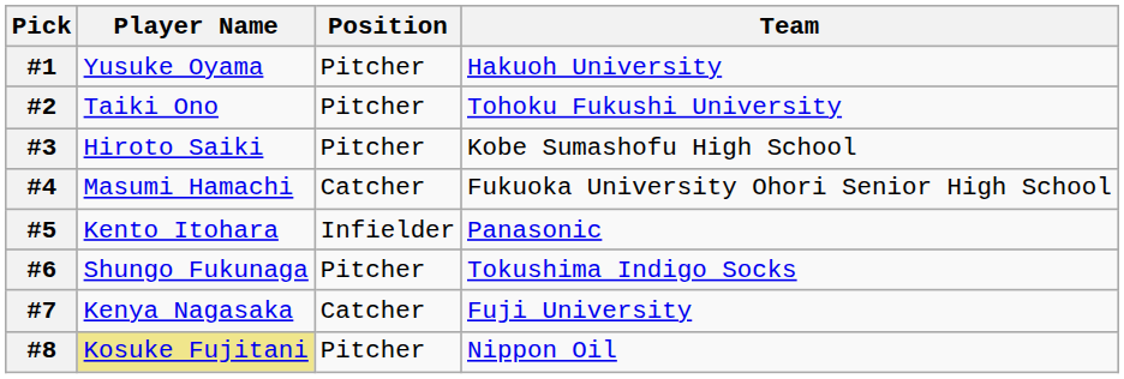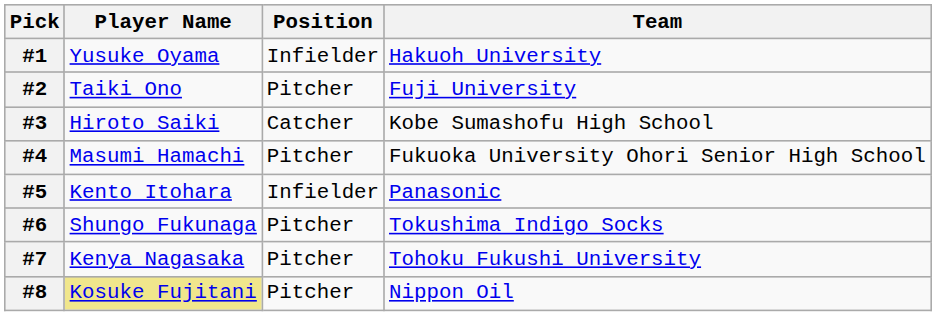 <table class="wikitable">
 <tr>
 <th>Pick</th>
 <th>Player Name</th>
 <th>Position</th>
 <th>Team</th>
 </tr>
 <tr>
 <th>#1</th>
 <td><a href='#'>Yusuke Oyama</a></td>
-<td>Pitcher</td>
+<td>Infielder</td>
 <td><a href='#'>Hakuoh University</a></td>
 </tr>
 <tr>
 <th>#2</th>
 <td><a href='#'>Taiki Ono</a></td>
 <td>Pitcher</td>
-<td><a href='#'>Tohoku Fukushi University</a></td>
+<td><a href='#'>Fuji University</a></td>
 </tr>
 <tr>
 <th>#3</th>
 <td><a href='#'>Hiroto Saiki</a></td>
-<td>Pitcher</td>
+<td>Catcher</td>
 <td>Kobe Sumashofu High School</td>
 </tr>
 <tr>
 <th>#4</th>
 <td><a href='#'>Masumi Hamachi</a></td>
-<td>Catcher</td>
+<td>Pitcher</td>
 <td>Fukuoka University Ohori Senior High School</td>
 </tr>
 <tr>
 <th>#5</th>
 <td><a href='#'>Kento Itohara</a></td>
 <td>Infielder</td>
 <td><a href='#'>Panasonic</a></td>
 </tr>
 <tr>
 <th>#6</th>
 <td><a href='#'>Shungo Fukunaga</a></td>
 <td>Pitcher</td>
 <td><a href='#'>Tokushima Indigo Socks</a></td>
 </tr>
 <tr>
 <th>#7</th>
 <td><a href='#'>Kenya Nagasaka</a></td>
-<td>Catcher</td>
-<td><a href='#'>Fuji University</a></td>
+<td>Pitcher</td>
+<td><a href='#'>Tohoku Fukushi University</a></td>
 </tr>
 <tr>
 <th>#8</th>
 <td style="background: khaki;"><a href='#'>Kosuke Fujitani</a></td>
 <td>Pitcher</td>
 <td><a href='#'>Nippon Oil</a></td>
 </tr>
 </table>
